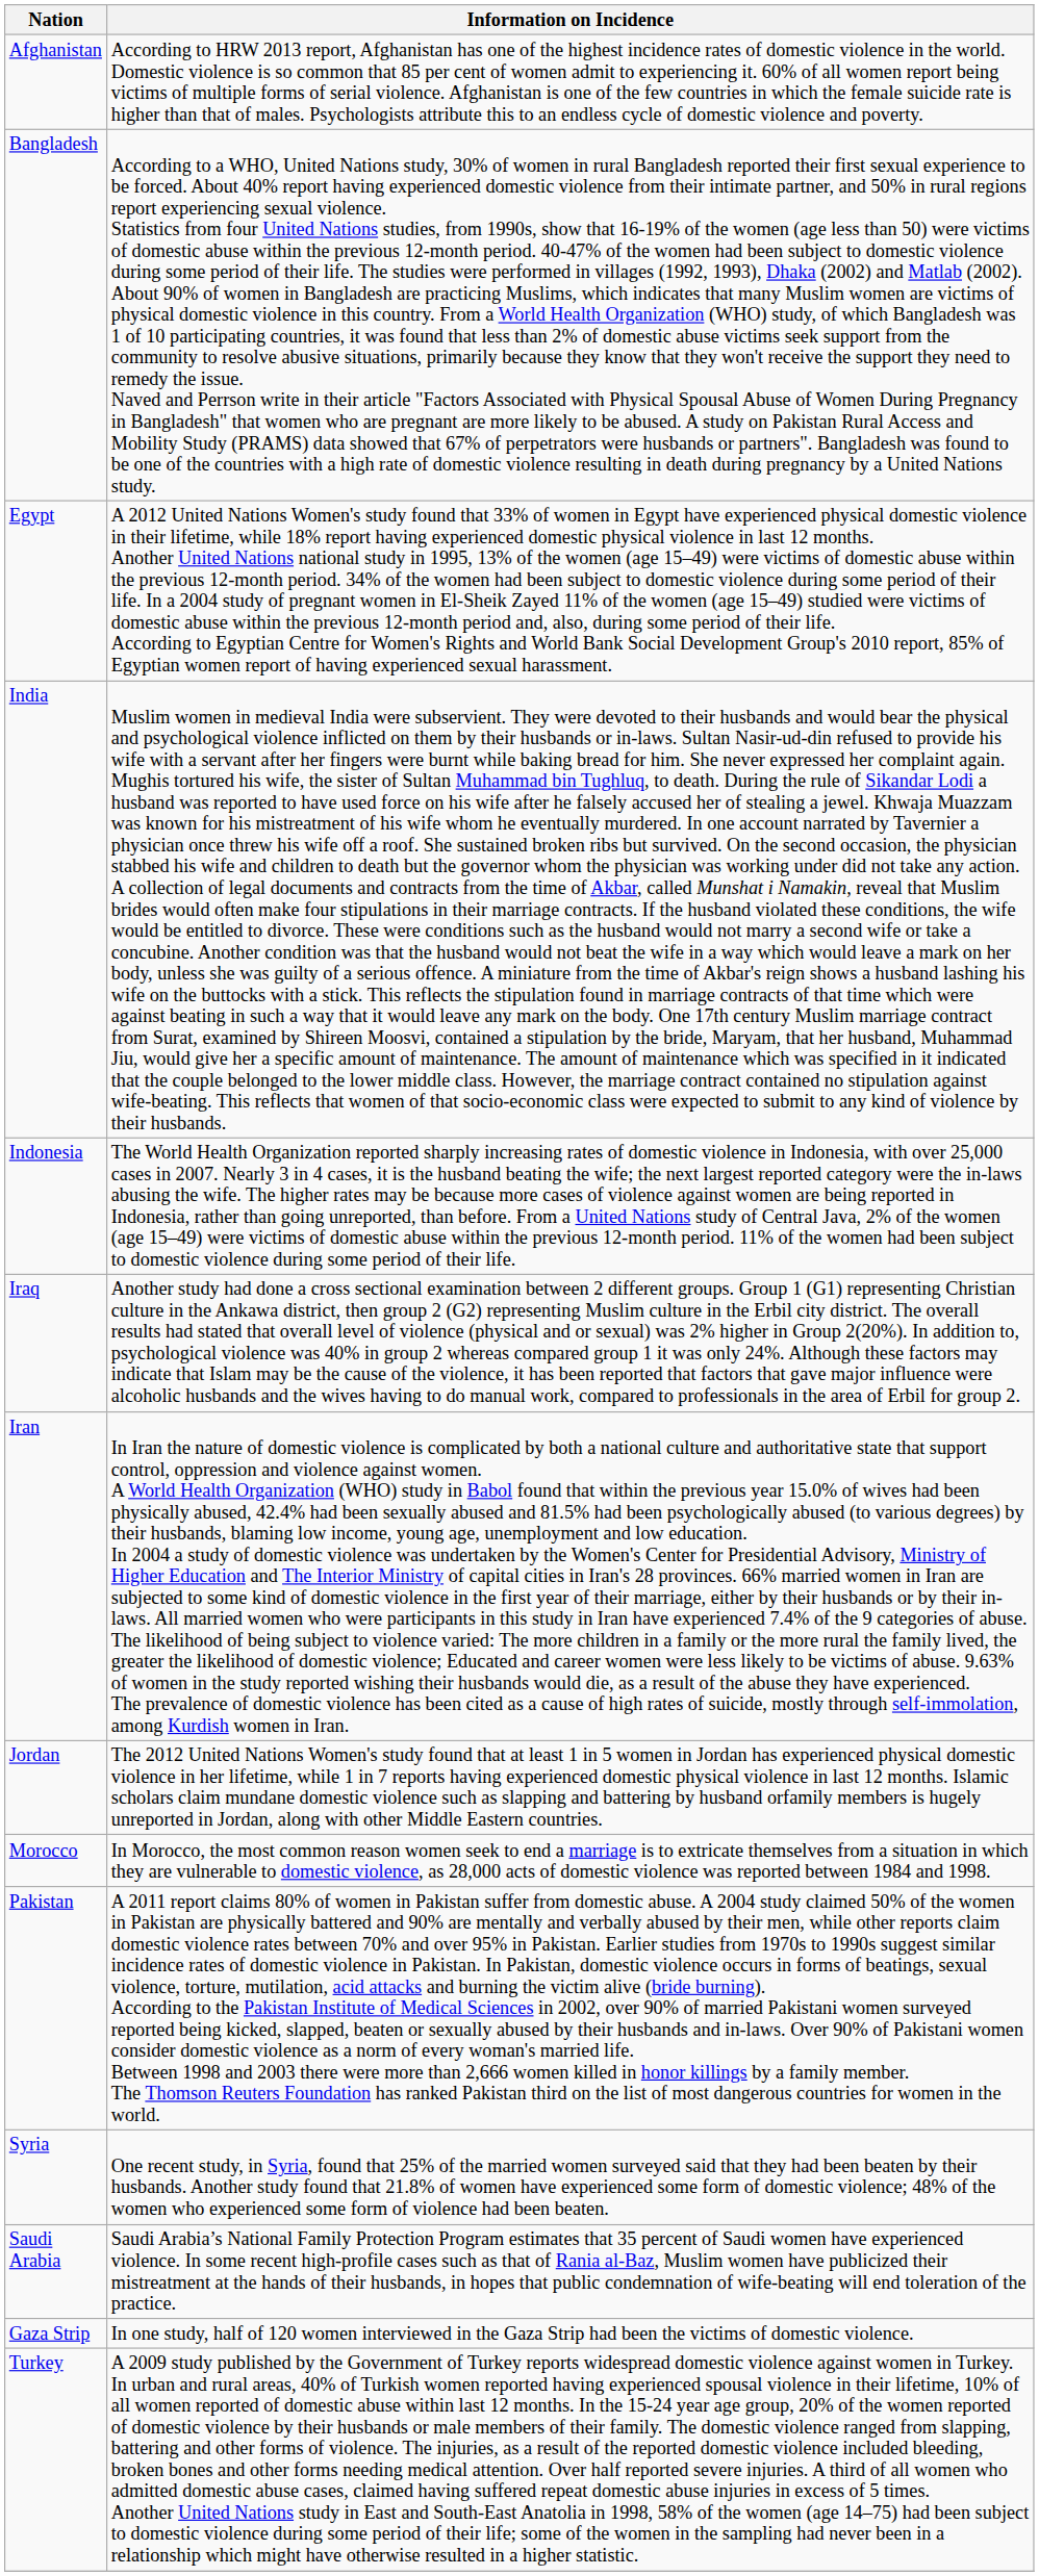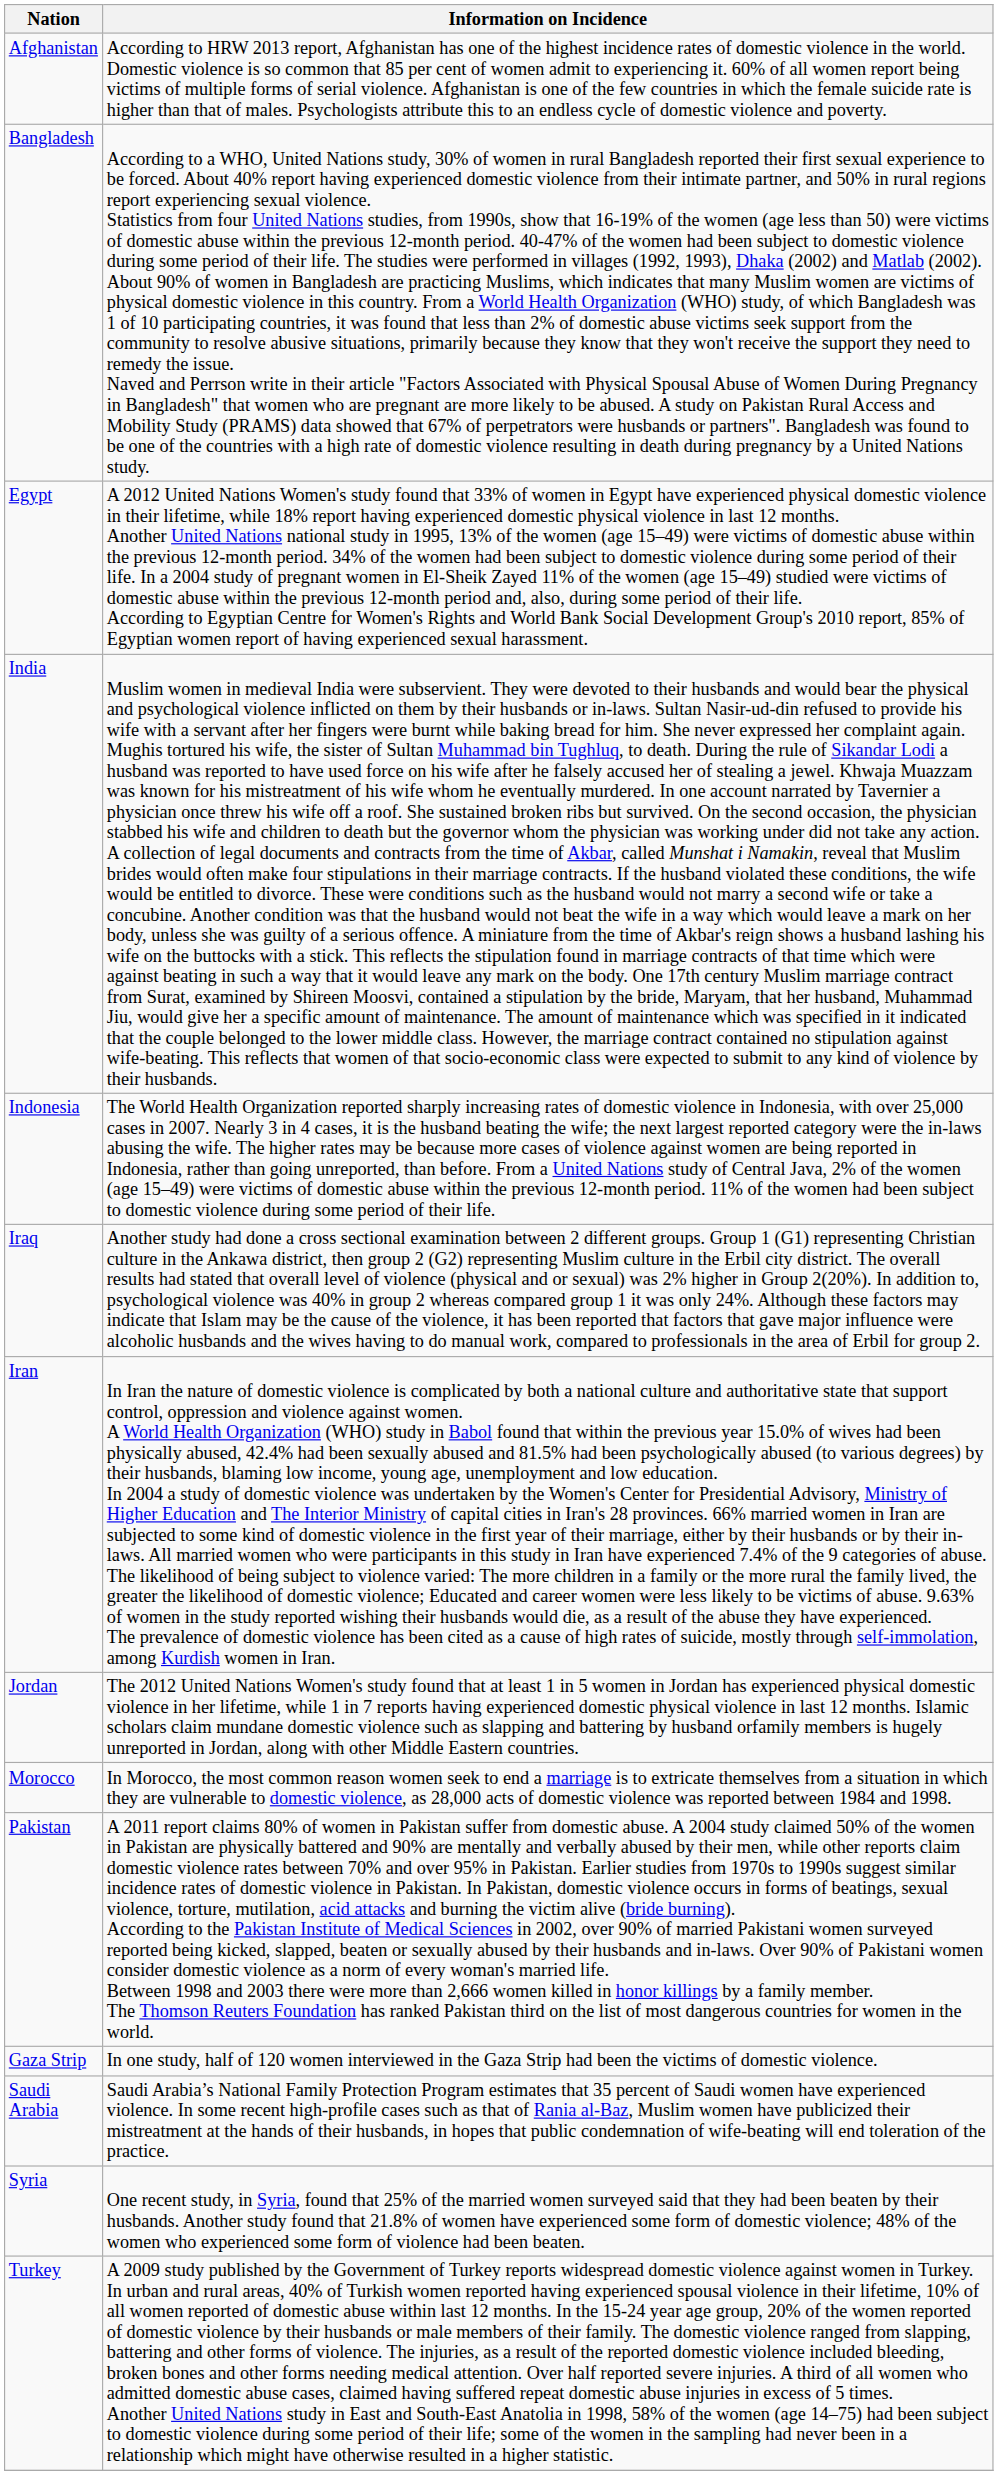 <table class="wikitable">
 <tr>
 <th scope="col">Nation</th>
 <th scope="col">Information on Incidence</th>
 </tr>
 <tr valign="top">
 <td><a href='#'>Afghanistan</a></td>
 <td>According to HRW 2013 report, Afghanistan has one of the highest incidence rates of domestic violence in the world. Domestic violence is so common that 85 per cent of women admit to experiencing it. 60% of all women report being victims of multiple forms of serial violence. Afghanistan is one of the few countries in which the female suicide rate is higher than that of males. Psychologists attribute this to an endless cycle of domestic violence and poverty.</td>
 </tr>
 <tr valign="top">
 <td><a href='#'>Bangladesh</a></td>
 <td><br>According to a WHO, United Nations study, 30% of women in rural Bangladesh reported their first sexual experience to be forced. About 40% report having experienced domestic violence from their intimate partner, and 50% in rural regions report experiencing sexual violence.<br>Statistics from four <a href='#'>United Nations</a> studies, from 1990s, show that 16-19% of the women (age less than 50) were victims of domestic abuse within the previous 12-month period.  40-47% of the women had been subject to domestic violence during some period of their life. The studies were performed in villages (1992, 1993), <a href='#'>Dhaka</a> (2002) and <a href='#'>Matlab</a> (2002).<br>About 90% of women in Bangladesh are practicing Muslims, which indicates that many Muslim women are victims of physical domestic violence in this country. From a <a href='#'>World Health Organization</a> (WHO) study, of which Bangladesh was 1 of 10 participating countries, it was found that less than 2% of domestic abuse victims seek support from the community to resolve abusive situations, primarily because they know that they won't receive the support they need to remedy the issue.<br>Naved and Perrson write in their article "Factors Associated with Physical Spousal Abuse of Women During Pregnancy in Bangladesh" that women who are pregnant are more likely to be abused.  A study on Pakistan Rural Access and Mobility Study (PRAMS) data showed that 67% of perpetrators were husbands or partners".  Bangladesh was found to be one of the countries with a high rate of domestic violence resulting in death during pregnancy by a United Nations study.</td>
 </tr>
 <tr valign="top">
 <td><a href='#'>Egypt</a></td>
 <td>A 2012 United Nations Women's study found that 33% of women in Egypt have experienced physical domestic violence in their lifetime, while 18% report having experienced domestic physical violence in last 12 months.<br>Another <a href='#'>United Nations</a> national study in 1995, 13% of the women (age 15–49) were victims of domestic abuse within the previous 12-month period.  34% of the women had been subject to domestic violence during some period of their life.  In a 2004 study of pregnant women in El-Sheik Zayed 11% of the women (age 15–49) studied were victims of domestic abuse within the previous 12-month period and, also, during some period of their life.<br>According to Egyptian Centre for Women's Rights and World Bank Social Development Group's 2010 report, 85% of Egyptian women report of having experienced sexual harassment.</td>
 </tr>
 <tr valign="top">
 <td><a href='#'>India</a></td>
 <td><br>Muslim women in medieval India were subservient. They were devoted to their husbands and would bear the physical and psychological violence inflicted on them by their husbands or in-laws. Sultan Nasir-ud-din refused to provide his wife with a servant after her fingers were burnt while baking bread for him. She never expressed her complaint again. Mughis tortured his wife, the sister of Sultan <a href='#'>Muhammad bin Tughluq</a>, to death. During the rule of <a href='#'>Sikandar Lodi</a> a husband was reported to have used force on his wife after he falsely accused her of stealing a jewel. Khwaja Muazzam was known for his mistreatment of his wife whom he eventually murdered. In one account narrated by Tavernier a physician once threw his wife off a roof. She sustained broken ribs but survived. On the second occasion, the physician stabbed his wife and children to death but the governor whom the physician was working under did not take any action.<br>A collection of legal documents and contracts from the time of <a href='#'>Akbar</a>, called <em>Munshat i Namakin</em>, reveal that Muslim brides would often make four stipulations in their marriage contracts. If the husband violated these conditions, the wife would be entitled to divorce. These were conditions such as the husband would not marry a second wife or take a concubine. Another condition was that the husband would not beat the wife in a way which would leave a mark on her body, unless she was guilty of a serious offence. A miniature from the time of Akbar's reign shows a husband lashing his wife on the buttocks with a stick. This reflects the stipulation found in marriage contracts of that time which were against beating in such a way that it would leave any mark on the body. One 17th century Muslim marriage contract from Surat, examined by Shireen Moosvi, contained a stipulation by the bride, Maryam, that her husband, Muhammad Jiu, would give her a specific amount of maintenance. The amount of maintenance which was specified in it indicated that the couple belonged to the lower middle class. However, the marriage contract contained no stipulation against wife-beating. This reflects that women of that socio-economic class were expected to submit to any kind of violence by their husbands.</td>
 </tr>
 <tr valign="top">
 <td><a href='#'>Indonesia</a></td>
 <td>The World Health Organization reported sharply increasing rates of domestic violence in Indonesia, with over 25,000 cases in 2007. Nearly 3 in 4 cases, it is the husband beating the wife; the next largest reported category were the in-laws abusing the wife. The higher rates may be because more cases of violence against women are being reported in Indonesia, rather than going unreported, than before. From a <a href='#'>United Nations</a> study of Central Java, 2% of the women (age 15–49) were victims of domestic abuse within the previous 12-month period.  11% of the women had been subject to domestic violence during some period of their life.</td>
 </tr>
 <tr valign="top">
 <td><a href='#'>Iraq</a></td>
 <td>Another study had done a cross sectional examination between 2 different groups. Group 1 (G1) representing Christian culture in the Ankawa district, then group 2 (G2) representing Muslim culture in the Erbil city district. The overall results had stated that overall level of violence (physical and or sexual) was 2% higher in Group 2(20%). In addition to, psychological violence was 40% in group 2 whereas compared group 1 it was only 24%. Although these factors may indicate that Islam may be the cause of the violence, it has been reported that factors that gave major influence were alcoholic husbands and the wives having to do manual work, compared to professionals in the area of Erbil for group 2.</td>
 </tr>
 <tr valign="top">
 <td><a href='#'>Iran</a></td>
 <td><br>In Iran the nature of domestic violence is complicated by both a national culture and authoritative state that support control, oppression and violence against women.<br>A <a href='#'>World Health Organization</a> (WHO) study in <a href='#'>Babol</a> found that within the previous year 15.0% of wives had been physically abused, 42.4% had been sexually abused and 81.5% had been psychologically abused (to various degrees) by their husbands, blaming low income, young age, unemployment and low education.<br>In 2004 a study of domestic violence was undertaken by the Women's Center for Presidential Advisory,  <a href='#'>Ministry of Higher Education</a> and  <a href='#'>The Interior Ministry</a> of capital cities in Iran's 28 provinces. 66% married women in Iran are subjected to some kind of domestic violence in the first year of their marriage, either by their husbands or by their in-laws. All married women who were participants in this study in Iran have experienced 7.4% of the 9 categories of abuse. The likelihood of being subject to violence varied: The more children in a family or the more rural the family lived, the greater the likelihood of domestic violence; Educated and career women were less likely to be victims of abuse.  9.63% of women in the study reported wishing their husbands would die, as a result of the abuse they have experienced.<br>The prevalence of domestic violence has been cited as a cause of high rates of suicide, mostly through <a href='#'>self-immolation</a>, among <a href='#'>Kurdish</a> women in Iran.</td>
 </tr>
 <tr valign="top">
 <td><a href='#'>Jordan</a></td>
 <td>The 2012 United Nations Women's study found that at least 1 in 5 women in Jordan has experienced physical domestic violence in her lifetime, while 1 in 7 reports having experienced domestic physical violence in last 12 months. Islamic scholars claim mundane domestic violence such as slapping and battering by husband orfamily members is hugely unreported in Jordan, along with other Middle Eastern countries.</td>
 </tr>
 <tr valign="top">
 <td><a href='#'>Morocco</a></td>
 <td>In Morocco, the most common reason women seek to end a <a href='#'>marriage</a> is to extricate themselves from a situation in which they are vulnerable to <a href='#'>domestic violence</a>, as 28,000 acts of domestic violence was reported between 1984 and 1998.</td>
 </tr>
 <tr valign="top">
 <td><a href='#'>Pakistan</a></td>
 <td>   A 2011 report claims 80% of women in Pakistan suffer from domestic abuse. A 2004 study claimed 50% of the women in Pakistan are physically battered and 90% are mentally and verbally abused by their men, while other reports claim domestic violence rates between 70% and over 95% in Pakistan. Earlier studies from 1970s to 1990s suggest similar incidence rates of domestic violence in Pakistan. In Pakistan, domestic violence occurs in forms of beatings, sexual violence, torture, mutilation, <a href='#'>acid attacks</a> and burning the victim alive (<a href='#'>bride burning</a>).<br>According to the <a href='#'>Pakistan Institute of Medical Sciences</a> in 2002, over 90% of married Pakistani women surveyed reported being kicked, slapped, beaten or sexually abused by their husbands and in-laws. Over 90% of Pakistani women consider domestic violence as a norm of every woman's married life.<br>Between 1998 and 2003 there were more than 2,666 women killed in <a href='#'>honor killings</a> by a family member.<br>The <a href='#'>Thomson Reuters Foundation</a> has ranked Pakistan third on the list of most dangerous countries for women in the world.</td>
 </tr>
 <tr valign="top">
-<td><a href='#'>Syria</a></td>
-<td><br>One recent study, in <a href='#'>Syria</a>, found that 25% of the married women surveyed said that they had been beaten by their husbands.  Another study found that 21.8% of women have experienced some form of domestic violence; 48% of the women who experienced some form of violence had been beaten.</td>
+<td><a href='#'>Gaza Strip</a></td>
+<td>In one study, half of 120 women interviewed in the Gaza Strip had been the victims of domestic violence.</td>
 </tr>
 <tr valign="top">
 <td><a href='#'>Saudi Arabia</a></td>
 <td>  Saudi Arabia’s National Family Protection Program estimates that 35 percent of Saudi women have experienced violence. In some recent high-profile cases such as that of <a href='#'>Rania al-Baz</a>, Muslim women have publicized their mistreatment at the hands of their husbands, in hopes that public condemnation of wife-beating will end toleration of the practice.</td>
 </tr>
 <tr valign="top">
-<td><a href='#'>Gaza Strip</a></td>
-<td>In one study, half of 120 women interviewed in the Gaza Strip had been the victims of domestic violence.</td>
+<td><a href='#'>Syria</a></td>
+<td><br>One recent study, in <a href='#'>Syria</a>, found that 25% of the married women surveyed said that they had been beaten by their husbands.  Another study found that 21.8% of women have experienced some form of domestic violence; 48% of the women who experienced some form of violence had been beaten.</td>
 </tr>
 <tr valign="top">
 <td><a href='#'>Turkey</a></td>
 <td>   A 2009 study published by the Government of Turkey reports widespread domestic violence against women in Turkey. In urban and rural areas, 40% of Turkish women reported having experienced spousal violence in their lifetime, 10% of all women reported of domestic abuse within last 12 months. In the 15-24 year age group, 20% of the women reported of domestic violence by their husbands or male members of their family. The domestic violence ranged from slapping, battering and other forms of violence. The injuries, as a result of the reported domestic violence included bleeding, broken bones and other forms needing medical attention. Over half reported severe injuries. A third of all women who admitted domestic abuse cases, claimed having suffered repeat domestic abuse injuries in excess of 5 times.<br>Another <a href='#'>United Nations</a> study in East and South-East Anatolia in 1998, 58% of the women (age 14–75) had been subject to domestic violence during some period of their life; some of the women in the sampling had never been in a relationship which might have otherwise resulted in a higher statistic.</td>
 </tr>
 <tr>
 </tr>
 </table>
